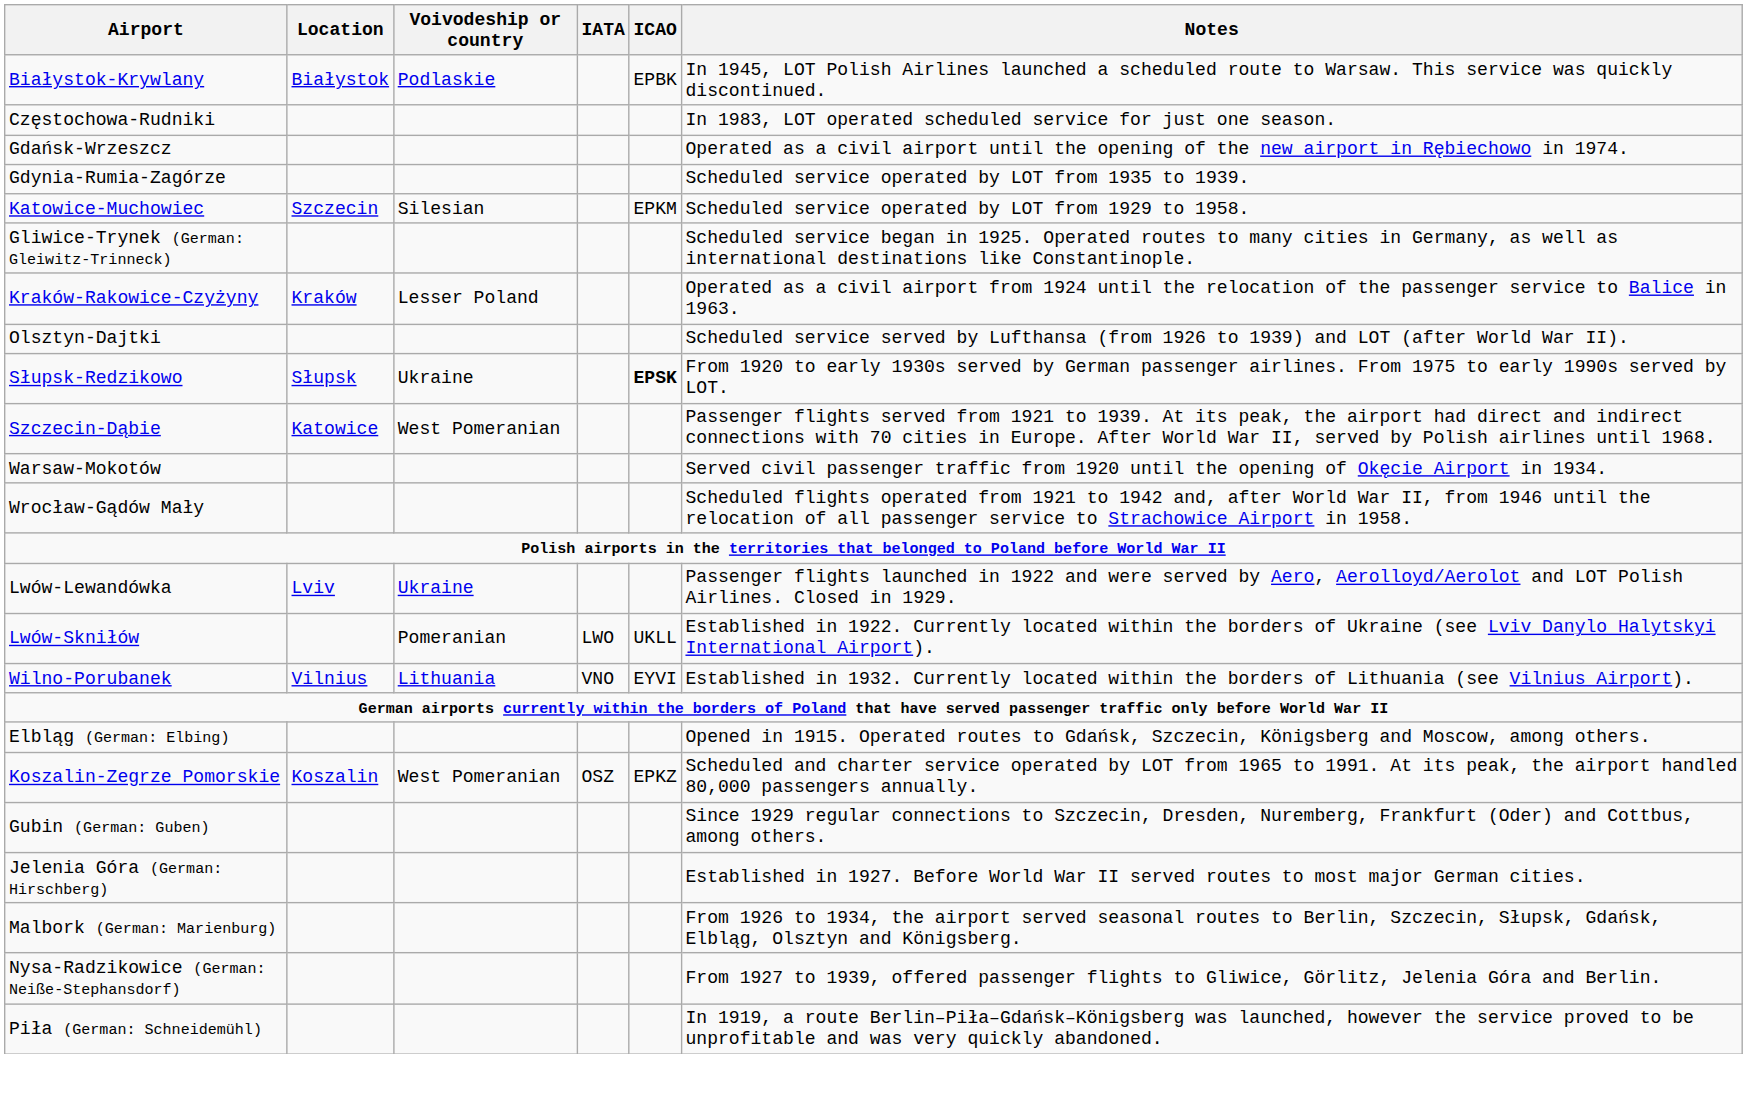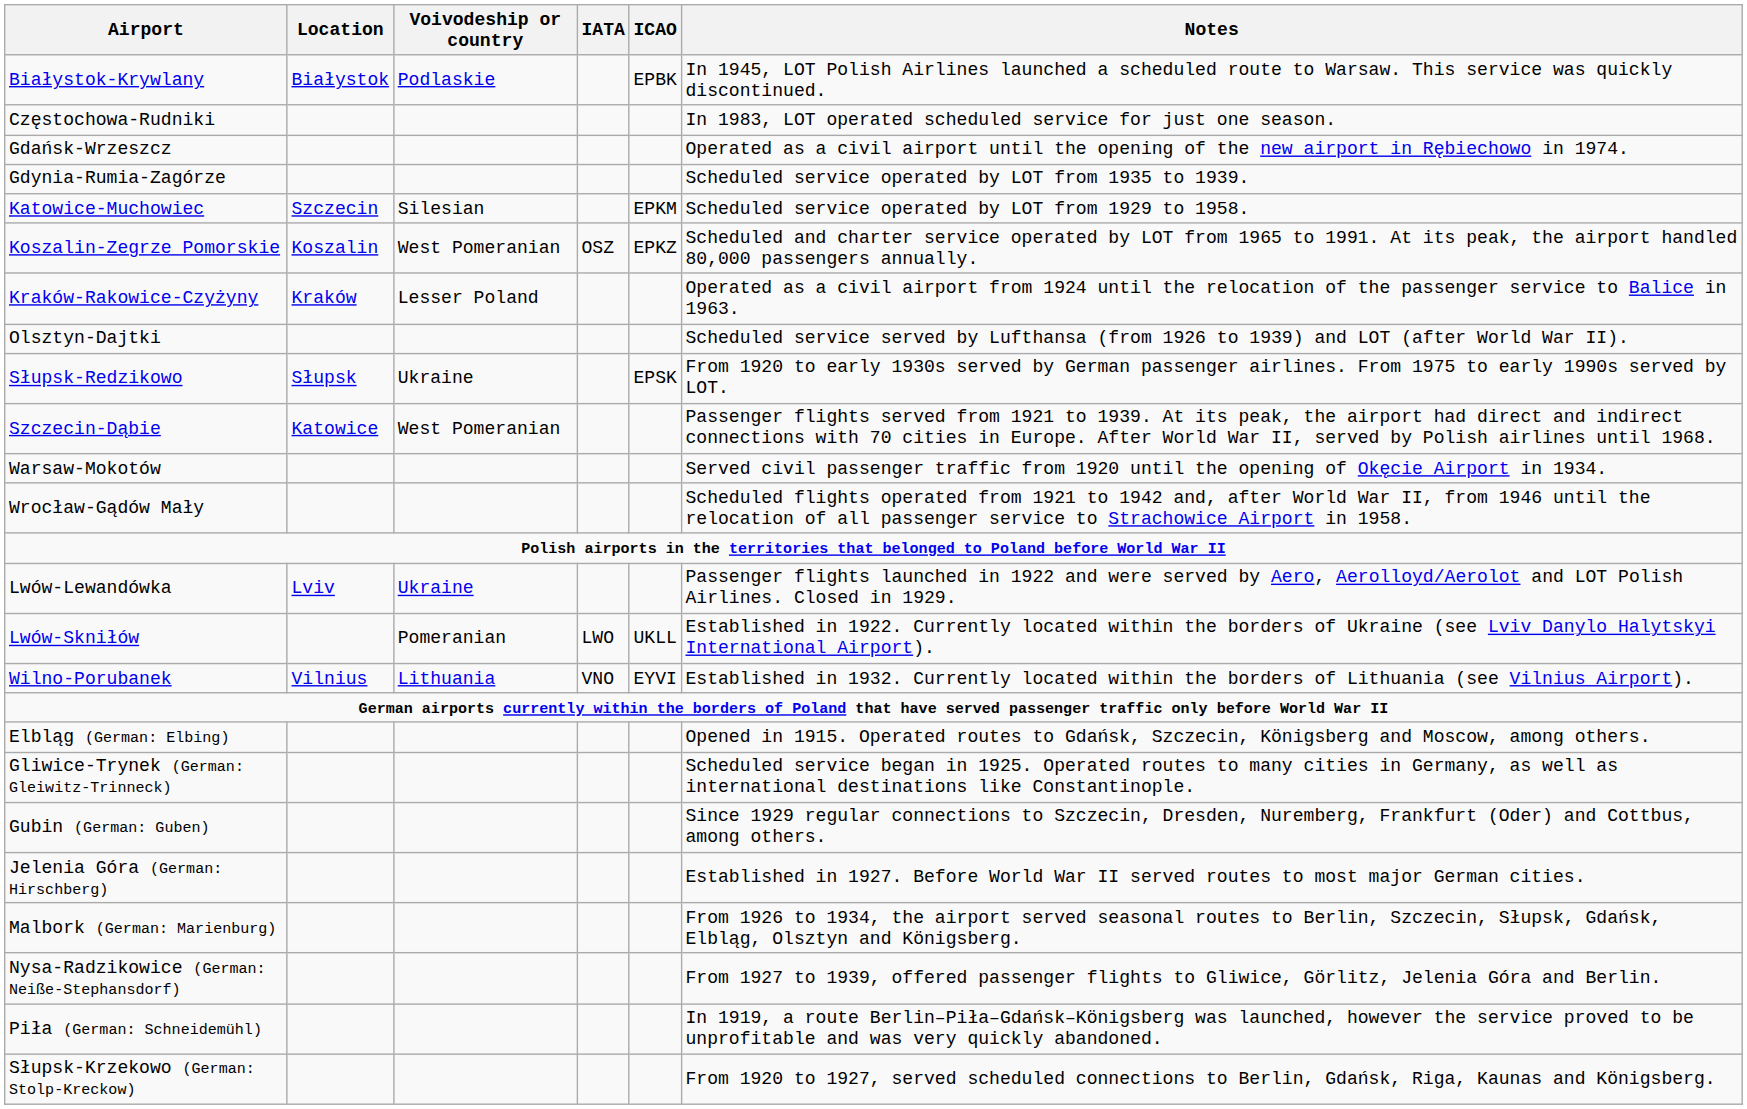 <table class="wikitable sortable">
 <tr>
 <th>Airport</th>
 <th>Location</th>
 <th>Voivodeship or country</th>
 <th>IATA</th>
 <th>ICAO</th>
 <th>Notes</th>
 </tr>
 <tr>
 <td><a href='#'>Białystok-Krywlany</a></td>
 <td><a href='#'>Białystok</a></td>
 <td><a href='#'>Podlaskie</a></td>
 <td></td>
 <td>EPBK</td>
 <td>In 1945, LOT Polish Airlines launched a scheduled route to Warsaw. This service was quickly discontinued.</td>
 </tr>
 <tr>
 <td>Częstochowa-Rudniki</td>
 <td></td>
 <td></td>
 <td></td>
 <td></td>
 <td>In 1983, LOT operated scheduled service for just one season.</td>
 </tr>
 <tr>
 <td>Gdańsk-Wrzeszcz</td>
 <td></td>
 <td></td>
 <td></td>
 <td></td>
 <td>Operated as a civil airport until the opening of the <a href='#'>new airport in Rębiechowo</a> in 1974.</td>
 </tr>
 <tr>
 <td>Gdynia-Rumia-Zagórze</td>
 <td></td>
 <td></td>
 <td></td>
 <td></td>
 <td>Scheduled service operated by LOT from 1935 to 1939.</td>
 </tr>
 <tr>
 <td><a href='#'>Katowice-Muchowiec</a></td>
 <td><a href='#'>Szczecin</a></td>
 <td>Silesian</td>
 <td></td>
 <td>EPKM</td>
 <td>Scheduled service operated by LOT from 1929 to 1958.</td>
 </tr>
 <tr>
-<td>Gliwice-Trynek <small>(German: Gleiwitz-Trinneck)</small></td>
-<td></td>
-<td></td>
-<td></td>
-<td></td>
-<td>Scheduled service began in 1925. Operated routes to many cities in Germany, as well as international destinations like Constantinople.</td>
+<td><a href='#'>Koszalin-Zegrze Pomorskie</a></td>
+<td><a href='#'>Koszalin</a></td>
+<td>West Pomeranian</td>
+<td>OSZ</td>
+<td>EPKZ</td>
+<td>Scheduled and charter service operated by LOT from 1965 to 1991. At its peak, the airport handled 80,000 passengers annually.</td>
 </tr>
 <tr>
 <td><a href='#'>Kraków-Rakowice-Czyżyny</a></td>
 <td><a href='#'>Kraków</a></td>
 <td>Lesser Poland</td>
 <td></td>
 <td></td>
 <td>Operated as a civil airport from 1924 until the relocation of the passenger service to <a href='#'>Balice</a> in 1963.</td>
 </tr>
 <tr>
 <td>Olsztyn-Dajtki</td>
 <td></td>
 <td></td>
 <td></td>
 <td></td>
 <td>Scheduled service served by Lufthansa (from 1926 to 1939) and LOT (after World War II).</td>
 </tr>
 <tr>
 <td><a href='#'>Słupsk-Redzikowo</a></td>
 <td><a href='#'>Słupsk</a></td>
 <td>Ukraine</td>
 <td></td>
-<td><strong>EPSK</strong></td>
+<td>EPSK</td>
 <td>From 1920 to early 1930s served by German passenger airlines. From 1975 to early 1990s served by LOT.</td>
 </tr>
 <tr>
 <td><a href='#'>Szczecin-Dąbie</a></td>
 <td><a href='#'>Katowice</a></td>
 <td>West Pomeranian</td>
 <td></td>
 <td></td>
 <td>Passenger flights served from 1921 to 1939. At its peak, the airport had direct and indirect connections with 70 cities in Europe. After World War II, served by Polish airlines until 1968.</td>
 </tr>
 <tr>
 <td>Warsaw-Mokotów</td>
 <td></td>
 <td></td>
 <td></td>
 <td></td>
 <td>Served civil passenger traffic from 1920 until the opening of <a href='#'>Okęcie Airport</a> in 1934.</td>
 </tr>
 <tr>
 <td>Wrocław-Gądów Mały</td>
 <td></td>
 <td></td>
 <td></td>
 <td></td>
 <td>Scheduled flights operated from 1921 to 1942 and, after World War II, from 1946 until the relocation of all passenger service to <a href='#'>Strachowice Airport</a> in 1958.</td>
 </tr>
 <tr>
 <td colspan="6" style="text-align:center"><small><strong>Polish airports in the <a href='#'>territories that belonged to Poland before World War II</a></strong></small></td>
 </tr>
 <tr>
 <td>Lwów-Lewandówka</td>
 <td><a href='#'>Lviv</a></td>
 <td><a href='#'>Ukraine</a></td>
 <td></td>
 <td></td>
 <td>Passenger flights launched in 1922 and were served by <a href='#'>Aero</a>, <a href='#'>Aerolloyd/Aerolot</a> and LOT Polish Airlines. Closed in 1929.</td>
 </tr>
 <tr>
 <td><a href='#'>Lwów-Skniłów</a></td>
 <td></td>
 <td>Pomeranian</td>
 <td>LWO</td>
 <td>UKLL</td>
 <td>Established in 1922. Currently located within the borders of Ukraine (see <a href='#'>Lviv Danylo Halytskyi International Airport</a>).</td>
 </tr>
 <tr>
 <td><a href='#'>Wilno-Porubanek</a></td>
 <td><a href='#'>Vilnius</a></td>
 <td><a href='#'>Lithuania</a></td>
 <td>VNO</td>
 <td>EYVI</td>
 <td>Established in 1932. Currently located within the borders of Lithuania (see <a href='#'>Vilnius Airport</a>).</td>
 </tr>
 <tr>
 <td colspan="6" style="text-align:center"><small><strong>German airports <a href='#'>currently within the borders of Poland</a> that have served passenger traffic only before World War II</strong></small></td>
 </tr>
 <tr>
 <td>Elbląg <small>(German: Elbing)</small></td>
 <td></td>
 <td></td>
 <td></td>
 <td></td>
 <td>Opened in 1915. Operated routes to Gdańsk, Szczecin, Königsberg and Moscow, among others.</td>
 </tr>
 <tr>
-<td><a href='#'>Koszalin-Zegrze Pomorskie</a></td>
-<td><a href='#'>Koszalin</a></td>
-<td>West Pomeranian</td>
-<td>OSZ</td>
-<td>EPKZ</td>
-<td>Scheduled and charter service operated by LOT from 1965 to 1991. At its peak, the airport handled 80,000 passengers annually.</td>
+<td>Gliwice-Trynek <small>(German: Gleiwitz-Trinneck)</small></td>
+<td></td>
+<td></td>
+<td></td>
+<td></td>
+<td>Scheduled service began in 1925. Operated routes to many cities in Germany, as well as international destinations like Constantinople.</td>
 </tr>
 <tr>
 <td>Gubin <small>(German: Guben)</small></td>
 <td></td>
 <td></td>
 <td></td>
 <td></td>
 <td>Since 1929 regular connections to Szczecin, Dresden, Nuremberg, Frankfurt (Oder) and Cottbus, among others.</td>
 </tr>
 <tr>
 <td>Jelenia Góra <small>(German: Hirschberg)</small></td>
 <td></td>
 <td></td>
 <td></td>
 <td></td>
 <td>Established in 1927. Before World War II served routes to most major German cities.</td>
 </tr>
 <tr>
 <td>Malbork <small>(German: Marienburg)</small></td>
 <td></td>
 <td></td>
 <td></td>
 <td></td>
 <td>From 1926 to 1934, the airport served seasonal routes to Berlin, Szczecin, Słupsk, Gdańsk, Elbląg, Olsztyn and Königsberg.</td>
 </tr>
 <tr>
 <td>Nysa-Radzikowice <small>(German: Neiße-Stephansdorf)</small></td>
 <td></td>
 <td></td>
 <td></td>
 <td></td>
 <td>From 1927 to 1939, offered passenger flights to Gliwice, Görlitz, Jelenia Góra and Berlin.</td>
 </tr>
 <tr>
 <td>Piła <small>(German: Schneidemühl)</small></td>
 <td></td>
 <td></td>
 <td></td>
 <td></td>
 <td>In 1919, a route Berlin–Piła–Gdańsk–Königsberg was launched, however the service proved to be unprofitable and was very quickly abandoned.</td>
 </tr>
+<tr>
+<td>Słupsk-Krzekowo <small>(German: Stolp-Kreckow)</small></td>
+<td></td>
+<td></td>
+<td></td>
+<td></td>
+<td>From 1920 to 1927, served scheduled connections to Berlin, Gdańsk, Riga, Kaunas and Königsberg.</td>
+</tr>
 </table>
